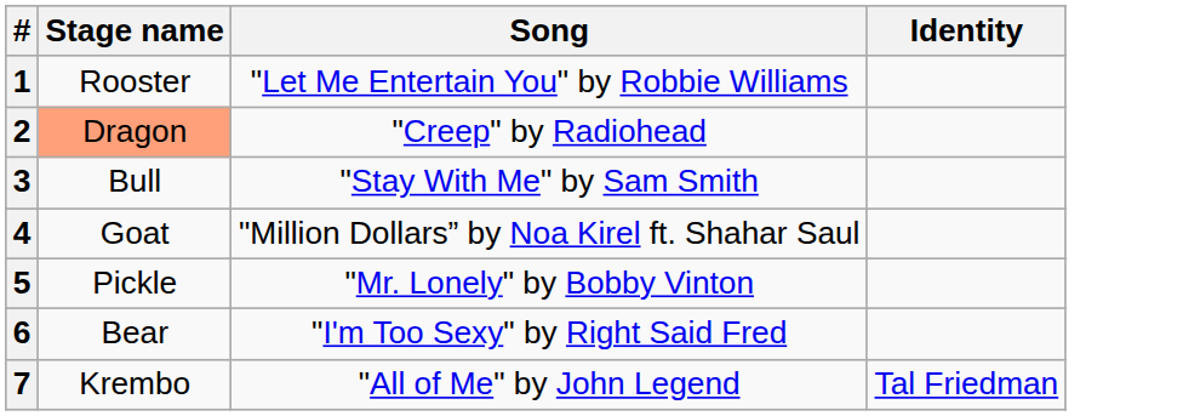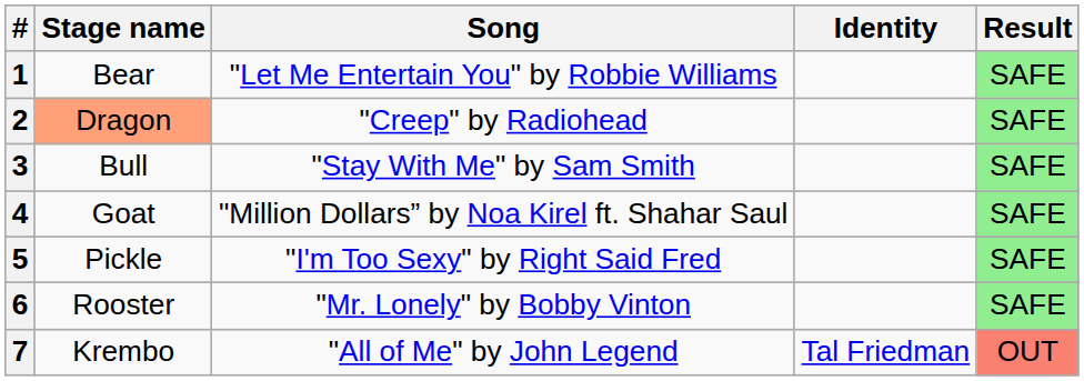 <table class="wikitable plainrowheaders" style="text-align: center;">
 <tr>
 <th>#</th>
 <th>Stage name</th>
 <th>Song</th>
 <th>Identity</th>
+<th>Result</th>
 </tr>
 <tr>
 <th>1</th>
-<td>Rooster</td>
+<td>Bear</td>
 <td>"<a href='#'>Let Me Entertain You</a>" by <a href='#'>Robbie Williams</a></td>
 <td></td>
+<td bgcolor="lightgreen">SAFE</td>
 </tr>
 <tr>
 <th>2</th>
 <td style="background: lightsalmon;">Dragon</td>
 <td>"<a href='#'>Creep</a>" by <a href='#'>Radiohead</a></td>
 <td></td>
+<td bgcolor="lightgreen">SAFE</td>
 </tr>
 <tr>
 <th>3</th>
 <td>Bull</td>
 <td>"<a href='#'>Stay With Me</a>" by <a href='#'>Sam Smith</a></td>
 <td></td>
+<td bgcolor="lightgreen">SAFE</td>
 </tr>
 <tr>
 <th>4</th>
 <td>Goat</td>
 <td>"Million Dollars” by <a href='#'>Noa Kirel</a> ft. Shahar Saul</td>
 <td></td>
+<td bgcolor="lightgreen">SAFE</td>
 </tr>
 <tr>
 <th>5</th>
 <td>Pickle</td>
-<td>"<a href='#'>Mr. Lonely</a>" by <a href='#'>Bobby Vinton</a></td>
+<td>"<a href='#'>I'm Too Sexy</a>" by <a href='#'>Right Said Fred</a></td>
 <td></td>
+<td bgcolor="lightgreen">SAFE</td>
 </tr>
 <tr>
 <th>6</th>
-<td>Bear</td>
-<td>"<a href='#'>I'm Too Sexy</a>" by <a href='#'>Right Said Fred</a></td>
+<td>Rooster</td>
+<td>"<a href='#'>Mr. Lonely</a>" by <a href='#'>Bobby Vinton</a></td>
 <td></td>
+<td bgcolor="lightgreen">SAFE</td>
 </tr>
 <tr>
 <th>7</th>
 <td>Krembo</td>
 <td>"<a href='#'>All of Me</a>" by <a href='#'>John Legend</a></td>
 <td><a href='#'>Tal Friedman</a></td>
+<td bgcolor="salmon">OUT</td>
 </tr>
 </table>
